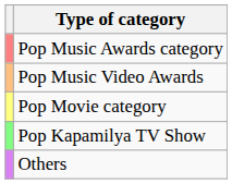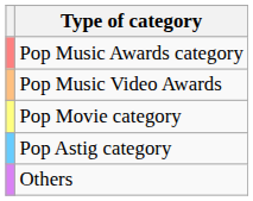 <table class="wikitable" style="float: right; margin: 0 0 1em 1em">
 <tr>
 <th></th>
 <th>Type of category</th>
 </tr>
 <tr>
 <td style="background:#ff8080;"></td>
 <td>Pop Music Awards category</td>
 </tr>
 <tr>
 <td style="background:#ffc080;"></td>
 <td>Pop Music Video Awards</td>
 </tr>
 <tr>
 <td style="background:#ffff80;"></td>
 <td>Pop Movie category</td>
 </tr>
 <tr>
-<td style="background:#80ff80;"></td>
-<td>Pop Kapamilya TV Show</td>
+<td style="background:#6cf;"></td>
+<td>Pop Astig category</td>
 </tr>
 <tr>
 <td style="background:#DA81F5;"></td>
 <td>Others</td>
 </tr>
 </table>
